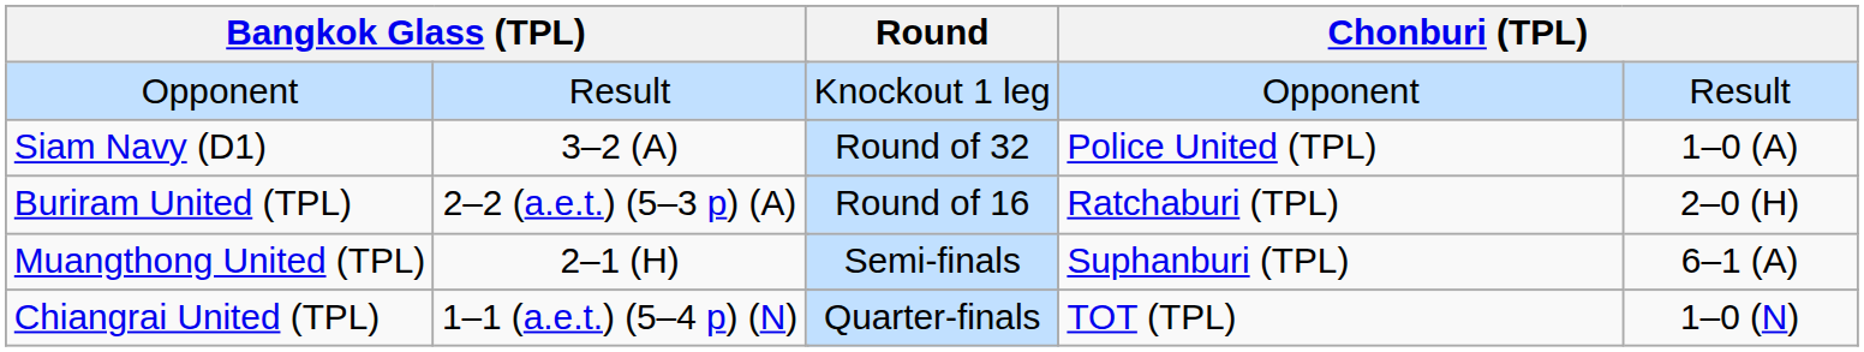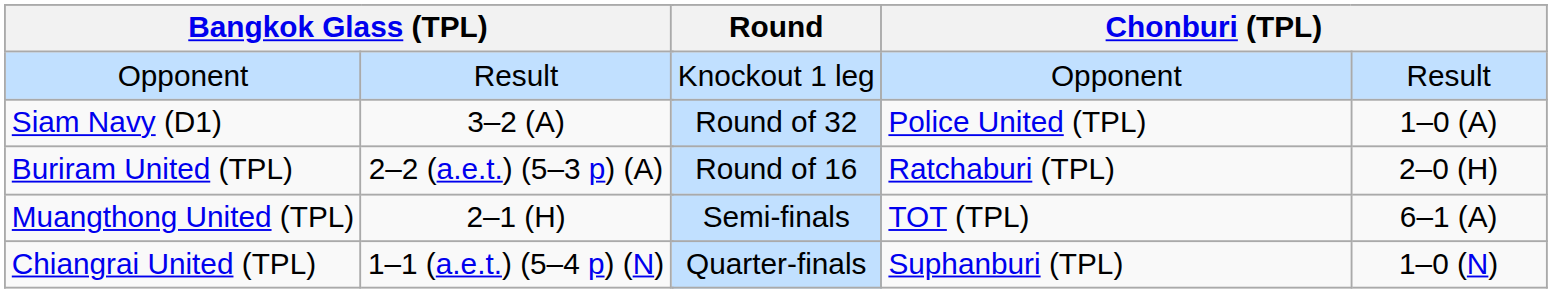 <table class="wikitable" style="text-align:center">
 <tr>
 <th colspan=4 width="350"><a href='#'>Bangkok Glass</a> (TPL)</th>
 <th>Round</th>
 <th colspan=4 width="350"><a href='#'>Chonburi</a> (TPL)</th>
 </tr>
 <tr style="background:#C1E0FF">
 <td>Opponent</td>
 <td colspan=3>Result</td>
 <td>Knockout 1 leg</td>
 <td>Opponent</td>
 <td colspan=3>Result</td>
 </tr>
 <tr>
 <td align=left><a href='#'>Siam Navy</a> (D1)</td>
 <td colspan=3>3–2 (A)</td>
 <td style="background:#C1E0FF">Round of 32</td>
 <td align=left><a href='#'>Police United</a> (TPL)</td>
 <td colspan=3>1–0 (A)</td>
 </tr>
 <tr>
 <td align=left><a href='#'>Buriram United</a> (TPL)</td>
 <td colspan=3>2–2 (<a href='#'>a.e.t.</a>) (5–3 <a href='#'>p</a>) (A)</td>
 <td style="background:#C1E0FF">Round of 16</td>
 <td align=left><a href='#'>Ratchaburi</a> (TPL)</td>
 <td colspan=3>2–0 (H)</td>
 </tr>
 <tr>
 <td align=left><a href='#'>Muangthong United</a> (TPL)</td>
 <td colspan=3>2–1 (H)</td>
 <td style="background:#C1E0FF">Semi-finals</td>
-<td align=left><a href='#'>Suphanburi</a> (TPL)</td>
+<td align=left><a href='#'>TOT</a> (TPL)</td>
 <td colspan=3>6–1 (A)</td>
 </tr>
 <tr>
 <td align=left><a href='#'>Chiangrai United</a> (TPL)</td>
 <td colspan=3>1–1 (<a href='#'>a.e.t.</a>) (5–4 <a href='#'>p</a>) (<a href='#'>N</a>)</td>
 <td style="background:#C1E0FF">Quarter-finals</td>
-<td align=left><a href='#'>TOT</a> (TPL)</td>
+<td align=left><a href='#'>Suphanburi</a> (TPL)</td>
 <td colspan=3>1–0 (<a href='#'>N</a>)</td>
 </tr>
 </table>
